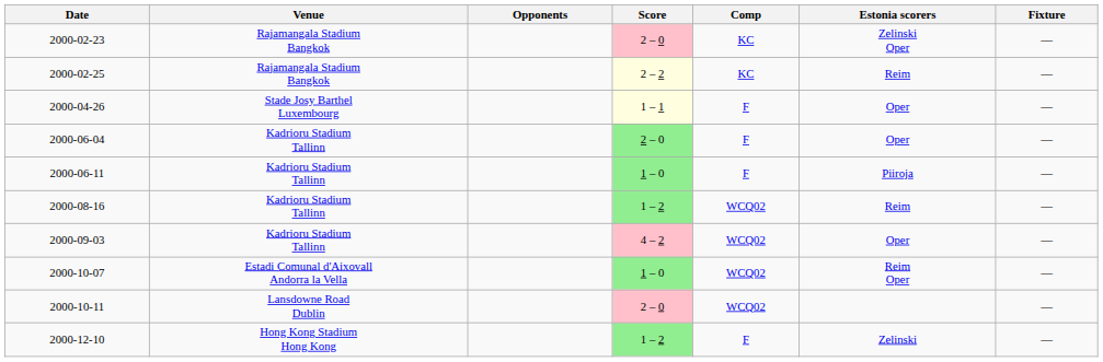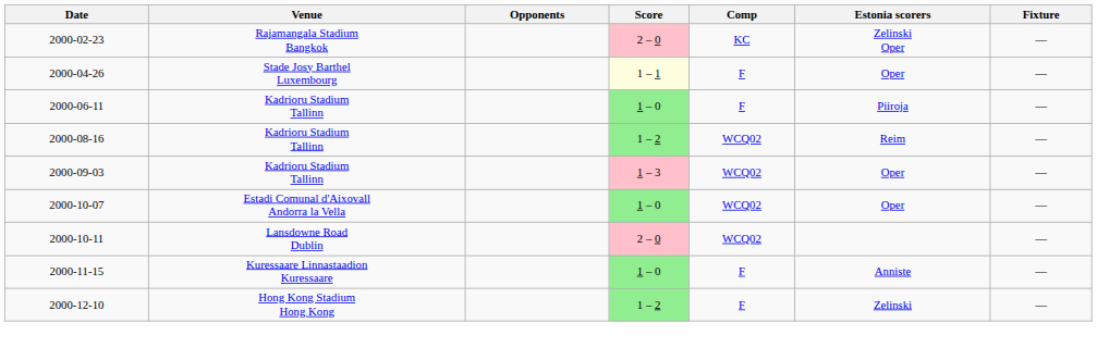 <table class="wikitable" style="font-size:85%; text-align:center;" width="100%">
 <tr>
 <th>Date</th>
 <th>Venue</th>
 <th>Opponents</th>
 <th>Score</th>
 <th>Comp</th>
 <th>Estonia scorers</th>
 <th>Fixture</th>
 </tr>
 <tr>
 <td>2000-02-23</td>
 <td><a href='#'>Rajamangala Stadium</a><br><a href='#'>Bangkok</a></td>
 <td></td>
 <td bgcolor="pink">2 – <u>0</u></td>
 <td><a href='#'>KC</a></td>
 <td><a href='#'>Zelinski</a>  <br> <a href='#'>Oper</a> </td>
 <td>—</td>
 </tr>
 <tr>
-<td>2000-02-25</td>
-<td><a href='#'>Rajamangala Stadium</a><br><a href='#'>Bangkok</a></td>
-<td></td>
-<td bgcolor="lightyellow">2 – <u>2</u></td>
-<td><a href='#'>KC</a></td>
-<td><a href='#'>Reim</a> </td>
-<td>—</td>
-</tr>
-<tr>
 <td>2000-04-26</td>
 <td><a href='#'>Stade Josy Barthel</a><br><a href='#'>Luxembourg</a></td>
 <td></td>
 <td bgcolor="lightyellow">1 – <u>1</u></td>
 <td><a href='#'>F</a></td>
 <td><a href='#'>Oper</a> </td>
-<td>—</td>
-</tr>
-<tr>
-<td>2000-06-04</td>
-<td><a href='#'>Kadrioru Stadium</a><br> <a href='#'>Tallinn</a></td>
-<td></td>
-<td bgcolor="lightgreen"><u>2</u> – 0</td>
-<td><a href='#'>F</a></td>
-<td><a href='#'>Oper</a>  </td>
 <td>—</td>
 </tr>
 <tr>
 <td>2000-06-11</td>
 <td><a href='#'>Kadrioru Stadium</a><br> <a href='#'>Tallinn</a></td>
 <td></td>
 <td bgcolor="lightgreen"><u>1</u> – 0</td>
 <td><a href='#'>F</a></td>
 <td><a href='#'>Piiroja</a> </td>
 <td>—</td>
 </tr>
 <tr>
 <td>2000-08-16</td>
 <td><a href='#'>Kadrioru Stadium</a><br> <a href='#'>Tallinn</a></td>
 <td></td>
 <td bgcolor="lightgreen">1 – <u>2</u></td>
 <td><a href='#'>WCQ02</a></td>
 <td><a href='#'>Reim</a> </td>
 <td>—</td>
 </tr>
 <tr>
 <td>2000-09-03</td>
 <td><a href='#'>Kadrioru Stadium</a><br> <a href='#'>Tallinn</a></td>
 <td></td>
-<td bgcolor="pink">4 – <u>2</u></td>
+<td bgcolor="pink"><u>1</u> – 3</td>
 <td><a href='#'>WCQ02</a></td>
 <td><a href='#'>Oper</a> </td>
 <td>—</td>
 </tr>
 <tr>
 <td>2000-10-07</td>
 <td><a href='#'>Estadi Comunal d'Aixovall</a><br> <a href='#'>Andorra la Vella</a></td>
 <td></td>
 <td bgcolor="lightgreen"><u>1</u> – 0</td>
 <td><a href='#'>WCQ02</a></td>
-<td><a href='#'>Reim</a>  <br> <a href='#'>Oper</a> </td>
+<td><a href='#'>Oper</a>  </td>
 <td>—</td>
 </tr>
 <tr>
 <td>2000-10-11</td>
 <td><a href='#'>Lansdowne Road</a><br> <a href='#'>Dublin</a></td>
 <td></td>
 <td bgcolor="pink">2 – <u>0</u></td>
 <td><a href='#'>WCQ02</a></td>
 <td></td>
 <td>—</td>
 </tr>
 <tr>
+<td>2000-11-15</td>
+<td><a href='#'>Kuressaare Linnastaadion</a><br><a href='#'>Kuressaare</a></td>
+<td></td>
+<td bgcolor="lightgreen"><u>1</u> – 0</td>
+<td><a href='#'>F</a></td>
+<td><a href='#'>Anniste</a> </td>
+<td>—</td>
+</tr>
+<tr>
 <td>2000-12-10</td>
 <td><a href='#'>Hong Kong Stadium</a><br><a href='#'>Hong Kong</a></td>
 <td></td>
 <td bgcolor="lightgreen">1 – <u>2</u></td>
 <td><a href='#'>F</a></td>
 <td><a href='#'>Zelinski</a>  </td>
 <td>—</td>
 </tr>
 </table>
